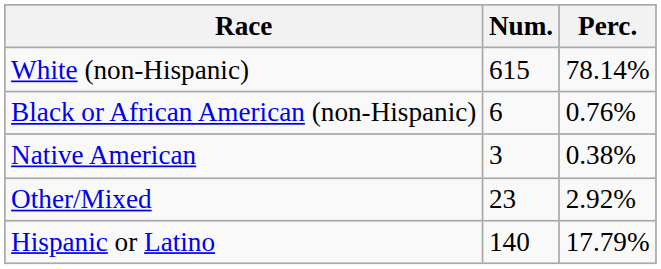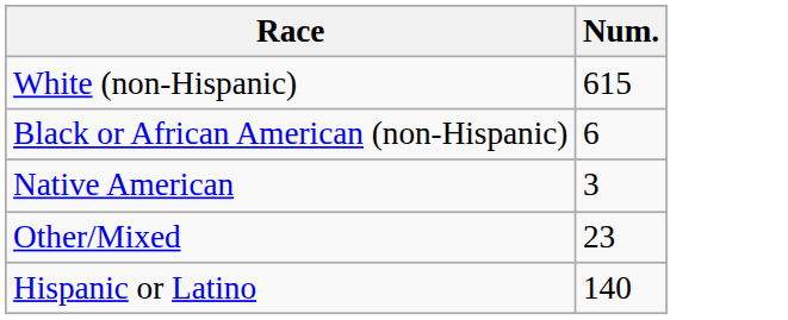 <table class="wikitable">
 <tr>
 <th>Race</th>
 <th>Num.</th>
-<th>Perc.</th>
 </tr>
 <tr>
 <td><a href='#'>White</a> (non-Hispanic)</td>
 <td>615</td>
-<td>78.14%</td>
 </tr>
 <tr>
 <td><a href='#'>Black or African American</a> (non-Hispanic)</td>
 <td>6</td>
-<td>0.76%</td>
 </tr>
 <tr>
 <td><a href='#'>Native American</a></td>
 <td>3</td>
-<td>0.38%</td>
 </tr>
 <tr>
 <td><a href='#'>Other/Mixed</a></td>
 <td>23</td>
-<td>2.92%</td>
 </tr>
 <tr>
 <td><a href='#'>Hispanic</a> or <a href='#'>Latino</a></td>
 <td>140</td>
-<td>17.79%</td>
 </tr>
 </table>
